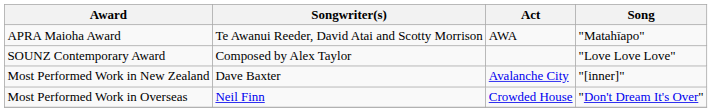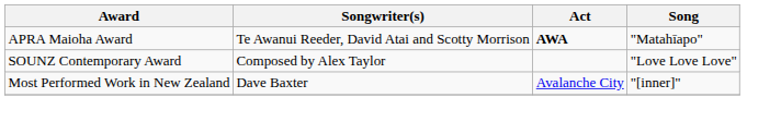 <table class="wikitable">
 <tr>
 <th>Award</th>
 <th>Songwriter(s)</th>
 <th>Act</th>
 <th>Song</th>
 </tr>
 <tr>
 <td>APRA Maioha Award</td>
 <td>Te Awanui Reeder, David Atai and Scotty Morrison</td>
-<td>AWA</td>
+<td><strong>AWA</strong></td>
 <td>"Matahīapo"</td>
 </tr>
 <tr>
 <td>SOUNZ Contemporary Award</td>
 <td>Composed by Alex Taylor</td>
 <td></td>
 <td>"Love Love Love"</td>
 </tr>
 <tr>
 <td>Most Performed Work in New Zealand</td>
 <td>Dave Baxter</td>
 <td><a href='#'>Avalanche City</a></td>
 <td>"[inner]"</td>
 </tr>
 <tr>
-<td>Most Performed Work in Overseas</td>
-<td><a href='#'>Neil Finn</a></td>
-<td><a href='#'>Crowded House</a></td>
-<td>"<a href='#'>Don't Dream It's Over</a>"</td>
-</tr>
-<tr>
 </tr>
 </table>
